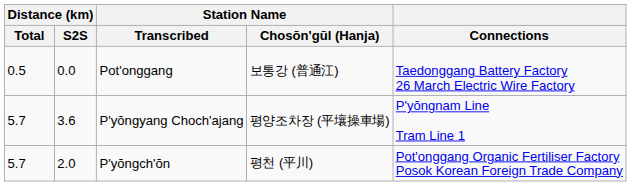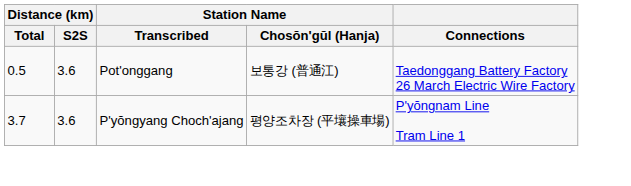 <table class="wikitable" style="font-size:90%;">
 <tr>
 <th colspan="2">Distance (km)</th>
 <th colspan="2">Station Name</th>
 <th></th>
 </tr>
 <tr>
 <th>Total</th>
 <th>S2S</th>
 <th>Transcribed</th>
 <th>Chosŏn'gŭl (Hanja)</th>
 <th>Connections</th>
 </tr>
 <tr>
 <td>0.5</td>
-<td>0.0</td>
+<td>3.6</td>
 <td>Pot'onggang</td>
 <td>보통강 (普通江)</td>
 <td><br><a href='#'>Taedonggang Battery Factory</a><br><a href='#'>26 March Electric Wire Factory</a></td>
 </tr>
 <tr>
-<td>5.7</td>
+<td>3.7</td>
 <td>3.6</td>
 <td>P'yŏngyang Choch'ajang</td>
 <td>평양조차장 (平壤操車場)</td>
 <td><a href='#'>P'yŏngnam Line</a><br><br> <a href='#'>Tram Line 1</a></td>
 </tr>
-<tr>
-<td>5.7</td>
-<td>2.0</td>
-<td>P'yŏngch'ŏn</td>
-<td>평천 (平川)</td>
-<td><a href='#'>Pot'onggang Organic Fertiliser Factory</a><br><a href='#'>Posok Korean Foreign Trade Company</a></td>
-</tr>
 </table>
